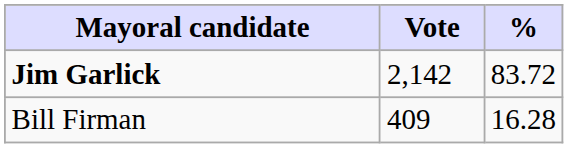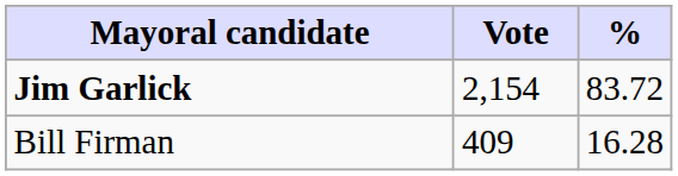 <table class="wikitable">
 <tr>
 <th style="background:#ddf;" width="200px">Mayoral candidate</th>
 <th style="background:#ddf;" width="50px">Vote</th>
 <th style="background:#ddf;" width="30px">%</th>
 </tr>
 <tr>
 <td><strong>Jim Garlick</strong></td>
-<td>2,142</td>
+<td>2,154</td>
 <td>83.72</td>
 </tr>
 <tr>
 <td>Bill Firman</td>
 <td>409</td>
 <td>16.28</td>
 </tr>
 </table>
